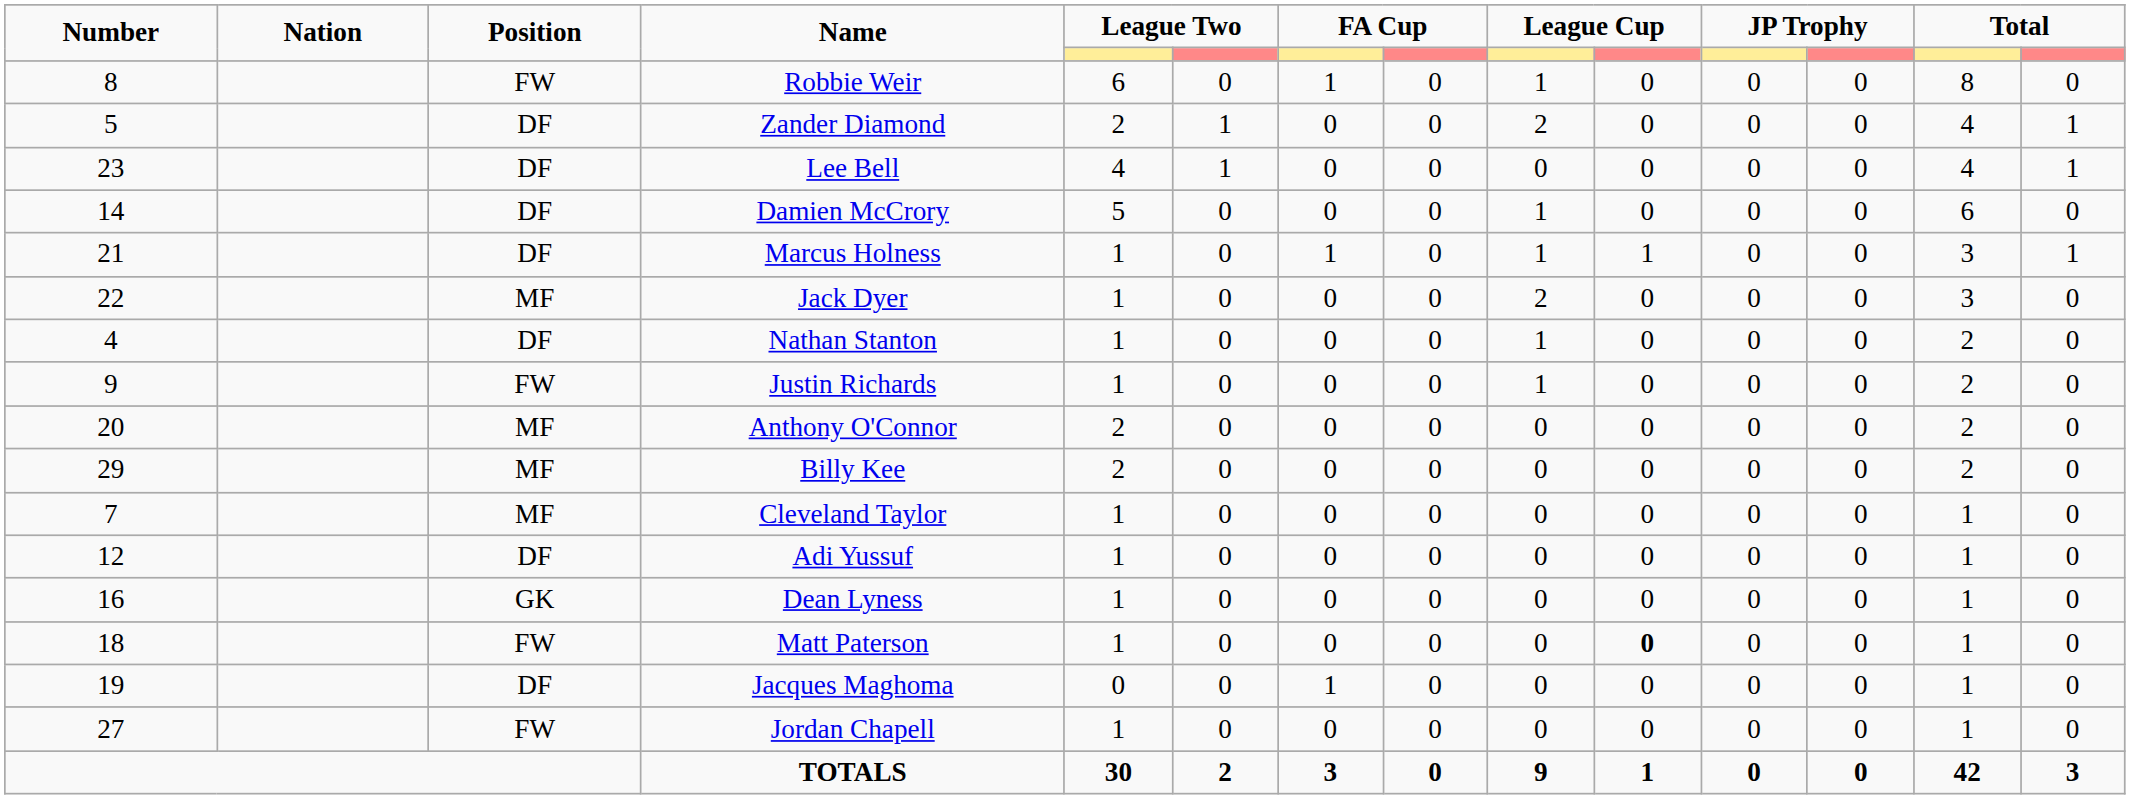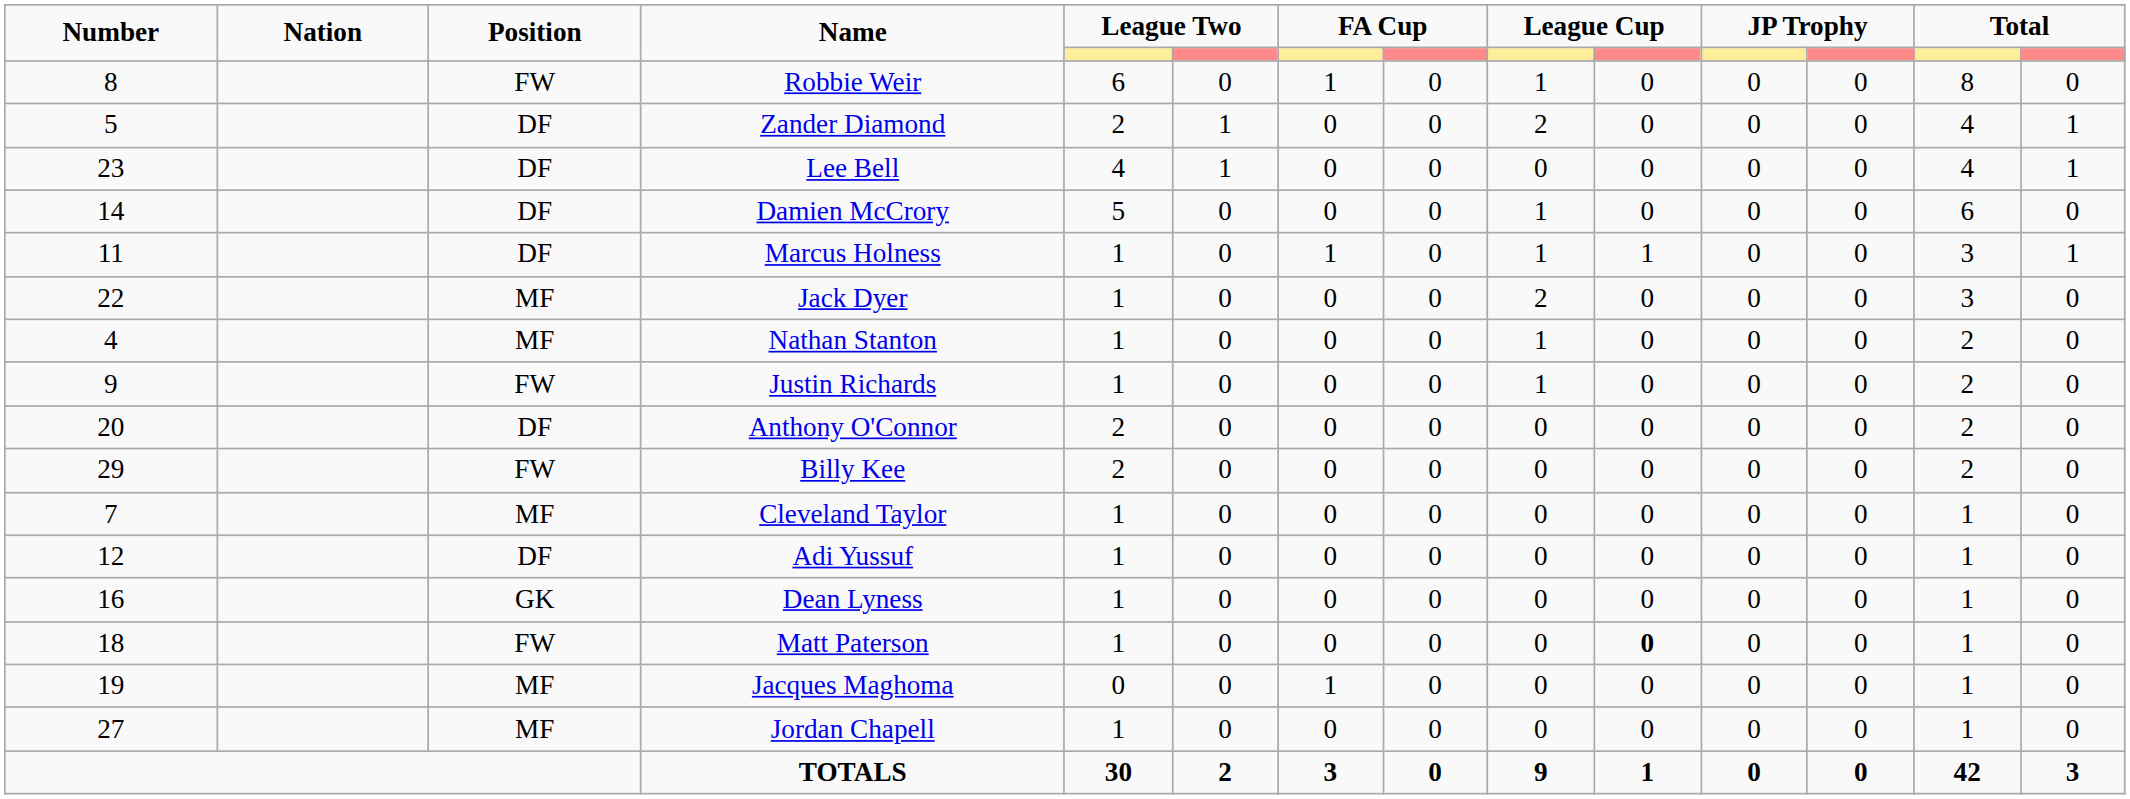 <table class="wikitable" style="text-align: center;">
 <tr>
 <td rowspan="2" width="10%" align="center"><strong>Number</strong></td>
 <td rowspan="2" width="10%" align="center"><strong>Nation</strong></td>
 <td rowspan="2" width="10%" align="center"><strong>Position</strong></td>
 <td rowspan="2" width="20%" align="center"><strong>Name</strong></td>
 <td colspan="2" align="center"><strong>League Two</strong></td>
 <td colspan="2" align="center"><strong>FA Cup</strong></td>
 <td colspan="2" align="center"><strong>League Cup</strong></td>
 <td colspan="2" align="center"><strong>JP Trophy</strong></td>
 <td colspan="2" align="center"><strong>Total</strong></td>
 </tr>
 <tr>
 <th width=60 style="background: #FFEE99"></th>
 <th width=60 style="background: #FF8888"></th>
 <th width=60 style="background: #FFEE99"></th>
 <th width=60 style="background: #FF8888"></th>
 <th width=60 style="background: #FFEE99"></th>
 <th width=60 style="background: #FF8888"></th>
 <th width=60 style="background: #FFEE99"></th>
 <th width=60 style="background: #FF8888"></th>
 <th width=60 style="background: #FFEE99"></th>
 <th width=60 style="background: #FF8888"></th>
 </tr>
 <tr>
 <td>8</td>
 <td></td>
 <td>FW</td>
 <td><a href='#'>Robbie Weir</a></td>
 <td>6</td>
 <td>0</td>
 <td>1</td>
 <td>0</td>
 <td>1</td>
 <td>0</td>
 <td>0</td>
 <td>0</td>
 <td>8</td>
 <td>0</td>
 </tr>
 <tr>
 <td>5</td>
 <td></td>
 <td>DF</td>
 <td><a href='#'>Zander Diamond</a></td>
 <td>2</td>
 <td>1</td>
 <td>0</td>
 <td>0</td>
 <td>2</td>
 <td>0</td>
 <td>0</td>
 <td>0</td>
 <td>4</td>
 <td>1</td>
 </tr>
 <tr>
 <td>23</td>
 <td></td>
 <td>DF</td>
 <td><a href='#'>Lee Bell</a></td>
 <td>4</td>
 <td>1</td>
 <td>0</td>
 <td>0</td>
 <td>0</td>
 <td>0</td>
 <td>0</td>
 <td>0</td>
 <td>4</td>
 <td>1</td>
 </tr>
 <tr>
 <td>14</td>
 <td></td>
 <td>DF</td>
 <td><a href='#'>Damien McCrory</a></td>
 <td>5</td>
 <td>0</td>
 <td>0</td>
 <td>0</td>
 <td>1</td>
 <td>0</td>
 <td>0</td>
 <td>0</td>
 <td>6</td>
 <td>0</td>
 </tr>
 <tr>
-<td>21</td>
+<td>11</td>
 <td></td>
 <td>DF</td>
 <td><a href='#'>Marcus Holness</a></td>
 <td>1</td>
 <td>0</td>
 <td>1</td>
 <td>0</td>
 <td>1</td>
 <td>1</td>
 <td>0</td>
 <td>0</td>
 <td>3</td>
 <td>1</td>
 </tr>
 <tr>
 <td>22</td>
 <td></td>
 <td>MF</td>
 <td><a href='#'>Jack Dyer</a></td>
 <td>1</td>
 <td>0</td>
 <td>0</td>
 <td>0</td>
 <td>2</td>
 <td>0</td>
 <td>0</td>
 <td>0</td>
 <td>3</td>
 <td>0</td>
 </tr>
 <tr>
 <td>4</td>
 <td></td>
-<td>DF</td>
+<td>MF</td>
 <td><a href='#'>Nathan Stanton</a></td>
 <td>1</td>
 <td>0</td>
 <td>0</td>
 <td>0</td>
 <td>1</td>
 <td>0</td>
 <td>0</td>
 <td>0</td>
 <td>2</td>
 <td>0</td>
 </tr>
 <tr>
 <td>9</td>
 <td></td>
 <td>FW</td>
 <td><a href='#'>Justin Richards</a></td>
 <td>1</td>
 <td>0</td>
 <td>0</td>
 <td>0</td>
 <td>1</td>
 <td>0</td>
 <td>0</td>
 <td>0</td>
 <td>2</td>
 <td>0</td>
 </tr>
 <tr>
 <td>20</td>
 <td></td>
-<td>MF</td>
+<td>DF</td>
 <td><a href='#'>Anthony O'Connor</a></td>
 <td>2</td>
 <td>0</td>
 <td>0</td>
 <td>0</td>
 <td>0</td>
 <td>0</td>
 <td>0</td>
 <td>0</td>
 <td>2</td>
 <td>0</td>
 </tr>
 <tr>
 <td>29</td>
 <td></td>
-<td>MF</td>
+<td>FW</td>
 <td><a href='#'>Billy Kee</a></td>
 <td>2</td>
 <td>0</td>
 <td>0</td>
 <td>0</td>
 <td>0</td>
 <td>0</td>
 <td>0</td>
 <td>0</td>
 <td>2</td>
 <td>0</td>
 </tr>
 <tr>
 <td>7</td>
 <td></td>
 <td>MF</td>
 <td><a href='#'>Cleveland Taylor</a></td>
 <td>1</td>
 <td>0</td>
 <td>0</td>
 <td>0</td>
 <td>0</td>
 <td>0</td>
 <td>0</td>
 <td>0</td>
 <td>1</td>
 <td>0</td>
 </tr>
 <tr>
 <td>12</td>
 <td></td>
 <td>DF</td>
 <td><a href='#'>Adi Yussuf</a></td>
 <td>1</td>
 <td>0</td>
 <td>0</td>
 <td>0</td>
 <td>0</td>
 <td>0</td>
 <td>0</td>
 <td>0</td>
 <td>1</td>
 <td>0</td>
 </tr>
 <tr>
 <td>16</td>
 <td></td>
 <td>GK</td>
 <td><a href='#'>Dean Lyness</a></td>
 <td>1</td>
 <td>0</td>
 <td>0</td>
 <td>0</td>
 <td>0</td>
 <td>0</td>
 <td>0</td>
 <td>0</td>
 <td>1</td>
 <td>0</td>
 </tr>
 <tr>
 <td>18</td>
 <td></td>
 <td>FW</td>
 <td><a href='#'>Matt Paterson</a></td>
 <td>1</td>
 <td>0</td>
 <td>0</td>
 <td>0</td>
 <td>0</td>
 <td><strong>0</strong></td>
 <td>0</td>
 <td>0</td>
 <td>1</td>
 <td>0</td>
 </tr>
 <tr>
 <td>19</td>
 <td></td>
-<td>DF</td>
+<td>MF</td>
 <td><a href='#'>Jacques Maghoma</a></td>
 <td>0</td>
 <td>0</td>
 <td>1</td>
 <td>0</td>
 <td>0</td>
 <td>0</td>
 <td>0</td>
 <td>0</td>
 <td>1</td>
 <td>0</td>
 </tr>
 <tr>
 <td>27</td>
 <td></td>
-<td>FW</td>
+<td>MF</td>
 <td><a href='#'>Jordan Chapell</a></td>
 <td>1</td>
 <td>0</td>
 <td>0</td>
 <td>0</td>
 <td>0</td>
 <td>0</td>
 <td>0</td>
 <td>0</td>
 <td>1</td>
 <td>0</td>
 </tr>
 <tr>
 <td colspan="3"></td>
 <td><strong>TOTALS</strong></td>
 <td><strong>30</strong></td>
 <td><strong>2</strong></td>
 <td><strong>3</strong></td>
 <td><strong>0</strong></td>
 <td><strong>9</strong></td>
 <td><strong>1</strong></td>
 <td><strong>0</strong></td>
 <td><strong>0</strong></td>
 <td><strong>42</strong></td>
 <td><strong>3</strong></td>
 </tr>
 </table>
